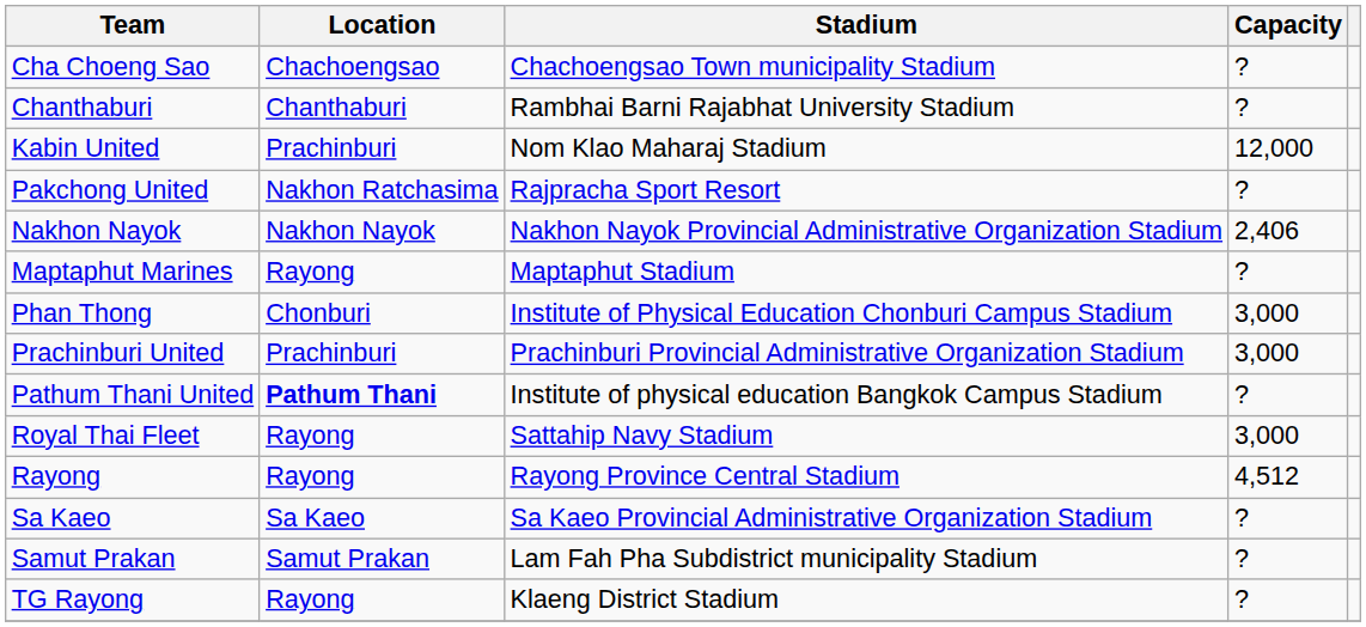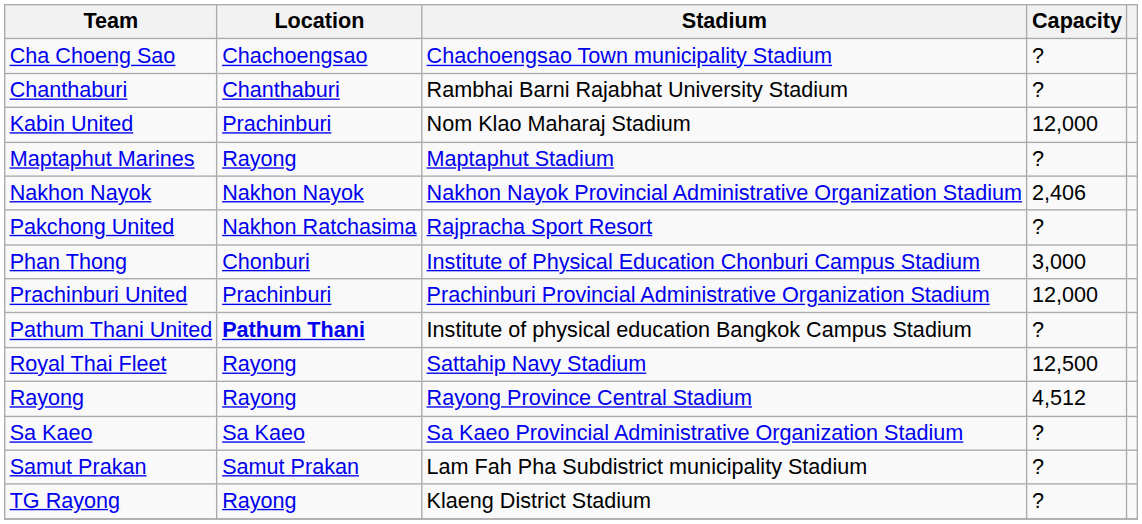 <table class="wikitable sortable">
 <tr>
 <th>Team</th>
 <th>Location</th>
 <th>Stadium</th>
 <th>Capacity</th>
 <th class="unsortable"></th>
 </tr>
 <tr>
 <td><a href='#'>Cha Choeng Sao</a></td>
 <td><a href='#'>Chachoengsao</a></td>
 <td><a href='#'>Chachoengsao Town municipality Stadium</a></td>
 <td>?</td>
 <td></td>
 </tr>
 <tr>
 <td><a href='#'>Chanthaburi</a></td>
 <td><a href='#'>Chanthaburi</a></td>
 <td>Rambhai Barni Rajabhat University Stadium</td>
 <td>?</td>
 <td></td>
 </tr>
 <tr>
 <td><a href='#'>Kabin United</a></td>
 <td><a href='#'>Prachinburi</a></td>
 <td>Nom Klao Maharaj Stadium</td>
 <td>12,000</td>
 <td></td>
 </tr>
 <tr>
-<td><a href='#'>Pakchong United</a></td>
-<td><a href='#'>Nakhon Ratchasima</a></td>
-<td><a href='#'>Rajpracha Sport Resort</a></td>
+<td><a href='#'>Maptaphut Marines</a></td>
+<td><a href='#'>Rayong</a></td>
+<td><a href='#'>Maptaphut Stadium</a></td>
 <td>?</td>
 <td></td>
 </tr>
 <tr>
 <td><a href='#'>Nakhon Nayok</a></td>
 <td><a href='#'>Nakhon Nayok</a></td>
 <td><a href='#'>Nakhon Nayok Provincial Administrative Organization Stadium</a></td>
 <td>2,406</td>
 <td></td>
 </tr>
 <tr>
-<td><a href='#'>Maptaphut Marines</a></td>
-<td><a href='#'>Rayong</a></td>
-<td><a href='#'>Maptaphut Stadium</a></td>
+<td><a href='#'>Pakchong United</a></td>
+<td><a href='#'>Nakhon Ratchasima</a></td>
+<td><a href='#'>Rajpracha Sport Resort</a></td>
 <td>?</td>
 <td></td>
 </tr>
 <tr>
 <td><a href='#'>Phan Thong</a></td>
 <td><a href='#'>Chonburi</a></td>
 <td><a href='#'>Institute of Physical Education Chonburi Campus Stadium</a></td>
 <td>3,000</td>
 <td></td>
 </tr>
 <tr>
 <td><a href='#'>Prachinburi United</a></td>
 <td><a href='#'>Prachinburi</a></td>
 <td><a href='#'>Prachinburi Provincial Administrative Organization Stadium</a></td>
-<td>3,000</td>
+<td>12,000</td>
 <td></td>
 </tr>
 <tr>
 <td><a href='#'>Pathum Thani United</a></td>
 <td><strong><a href='#'>Pathum Thani</a></strong></td>
 <td>Institute of physical education Bangkok Campus Stadium</td>
 <td>?</td>
 <td></td>
 </tr>
 <tr>
 <td><a href='#'>Royal Thai Fleet</a></td>
 <td><a href='#'>Rayong</a></td>
 <td><a href='#'>Sattahip Navy Stadium</a></td>
-<td>3,000</td>
+<td>12,500</td>
 <td></td>
 </tr>
 <tr>
 <td><a href='#'>Rayong</a></td>
 <td><a href='#'>Rayong</a></td>
 <td><a href='#'>Rayong Province Central Stadium</a></td>
 <td>4,512</td>
 <td></td>
 </tr>
 <tr>
 <td><a href='#'>Sa Kaeo</a></td>
 <td><a href='#'>Sa Kaeo</a></td>
 <td><a href='#'>Sa Kaeo Provincial Administrative Organization Stadium</a></td>
 <td>?</td>
 <td></td>
 </tr>
 <tr>
 <td><a href='#'>Samut Prakan</a></td>
 <td><a href='#'>Samut Prakan</a></td>
 <td>Lam Fah Pha Subdistrict municipality Stadium</td>
 <td>?</td>
 <td></td>
 </tr>
 <tr>
 <td><a href='#'>TG Rayong</a></td>
 <td><a href='#'>Rayong</a></td>
 <td>Klaeng District Stadium</td>
 <td>?</td>
 <td></td>
 </tr>
 <tr>
 </tr>
 </table>
